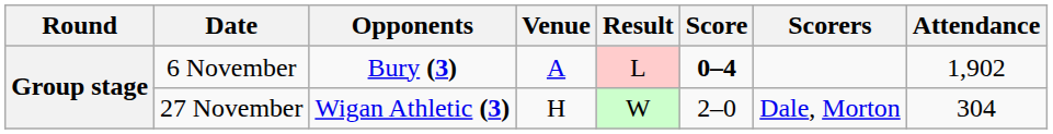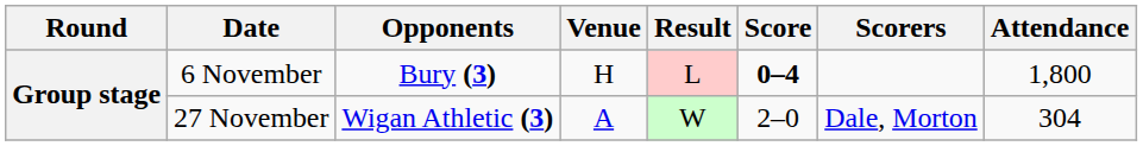 <table class="wikitable" style="text-align:center">
 <tr>
 <th>Round</th>
 <th>Date</th>
 <th>Opponents</th>
 <th>Venue</th>
 <th>Result</th>
 <th>Score</th>
 <th>Scorers</th>
 <th>Attendance</th>
 </tr>
 <tr>
 <th rowspan=2>Group stage</th>
 <td>6 November</td>
 <td><a href='#'>Bury</a> <strong>(<a href='#'>3</a>)</strong></td>
-<td><a href='#'>A</a></td>
+<td>H</td>
 <td style="background-color:#FFCCCC">L</td>
 <td><strong>0–4</strong></td>
 <td align="left"></td>
-<td>1,902</td>
+<td>1,800</td>
 </tr>
 <tr>
 <td>27 November</td>
 <td><a href='#'>Wigan Athletic</a> <strong>(<a href='#'>3</a>)</strong></td>
-<td>H</td>
+<td><a href='#'>A</a></td>
 <td style="background-color:#CCFFCC">W</td>
 <td>2–0</td>
 <td align="left"><a href='#'>Dale</a>, <a href='#'>Morton</a></td>
 <td>304</td>
 </tr>
 </table>
